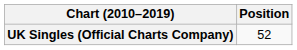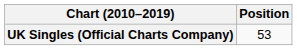 <table class="wikitable plainrowheaders" style="text-align:center">
 <tr>
 <th scope="col">Chart (2010–2019)</th>
 <th scope="col">Position</th>
 </tr>
 <tr>
 <th scope="row">UK Singles (Official Charts Company)</th>
-<td>52</td>
+<td>53</td>
 </tr>
 </table>
